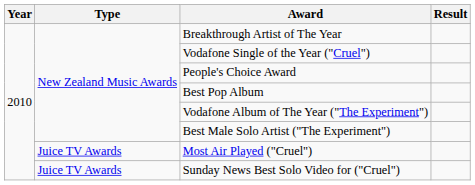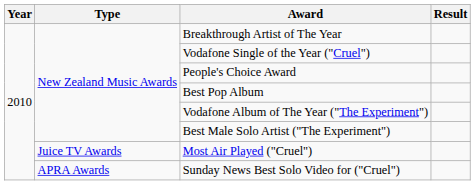 <table class="wikitable">
 <tr>
 <th>Year</th>
 <th>Type</th>
 <th>Award</th>
 <th>Result</th>
 </tr>
 <tr>
 <td rowspan="8">2010</td>
 <td rowspan="6"><a href='#'>New Zealand Music Awards</a></td>
 <td>Breakthrough Artist of The Year</td>
 <td></td>
 </tr>
 <tr>
 <td>Vodafone Single of the Year ("<a href='#'>Cruel</a>")</td>
 <td></td>
 </tr>
 <tr>
 <td>People's Choice Award</td>
 <td></td>
 </tr>
 <tr>
 <td>Best Pop Album</td>
 <td></td>
 </tr>
 <tr>
 <td>Vodafone Album of The Year ("<a href='#'>The Experiment</a>")</td>
 <td></td>
 </tr>
 <tr>
 <td>Best Male Solo Artist ("The Experiment")</td>
 <td></td>
 </tr>
 <tr>
 <td><a href='#'>Juice TV Awards</a></td>
 <td><a href='#'>Most Air Played</a> ("Cruel")</td>
 <td></td>
 </tr>
 <tr>
-<td><a href='#'>Juice TV Awards</a></td>
+<td><a href='#'>APRA Awards</a></td>
 <td>Sunday News Best Solo Video for ("Cruel")</td>
 <td></td>
 </tr>
 </table>
